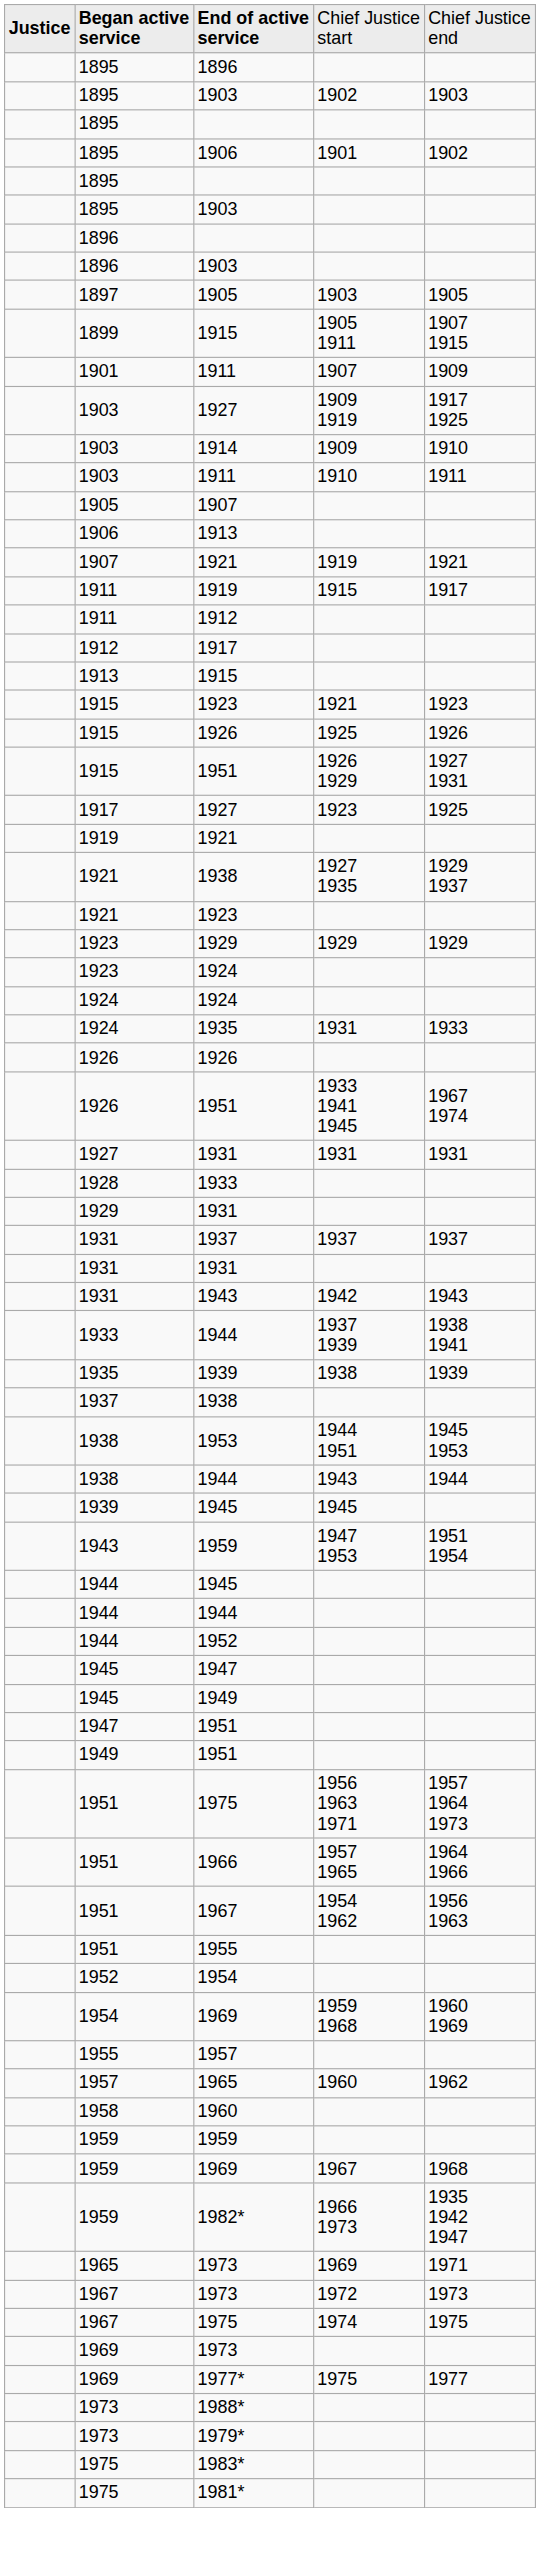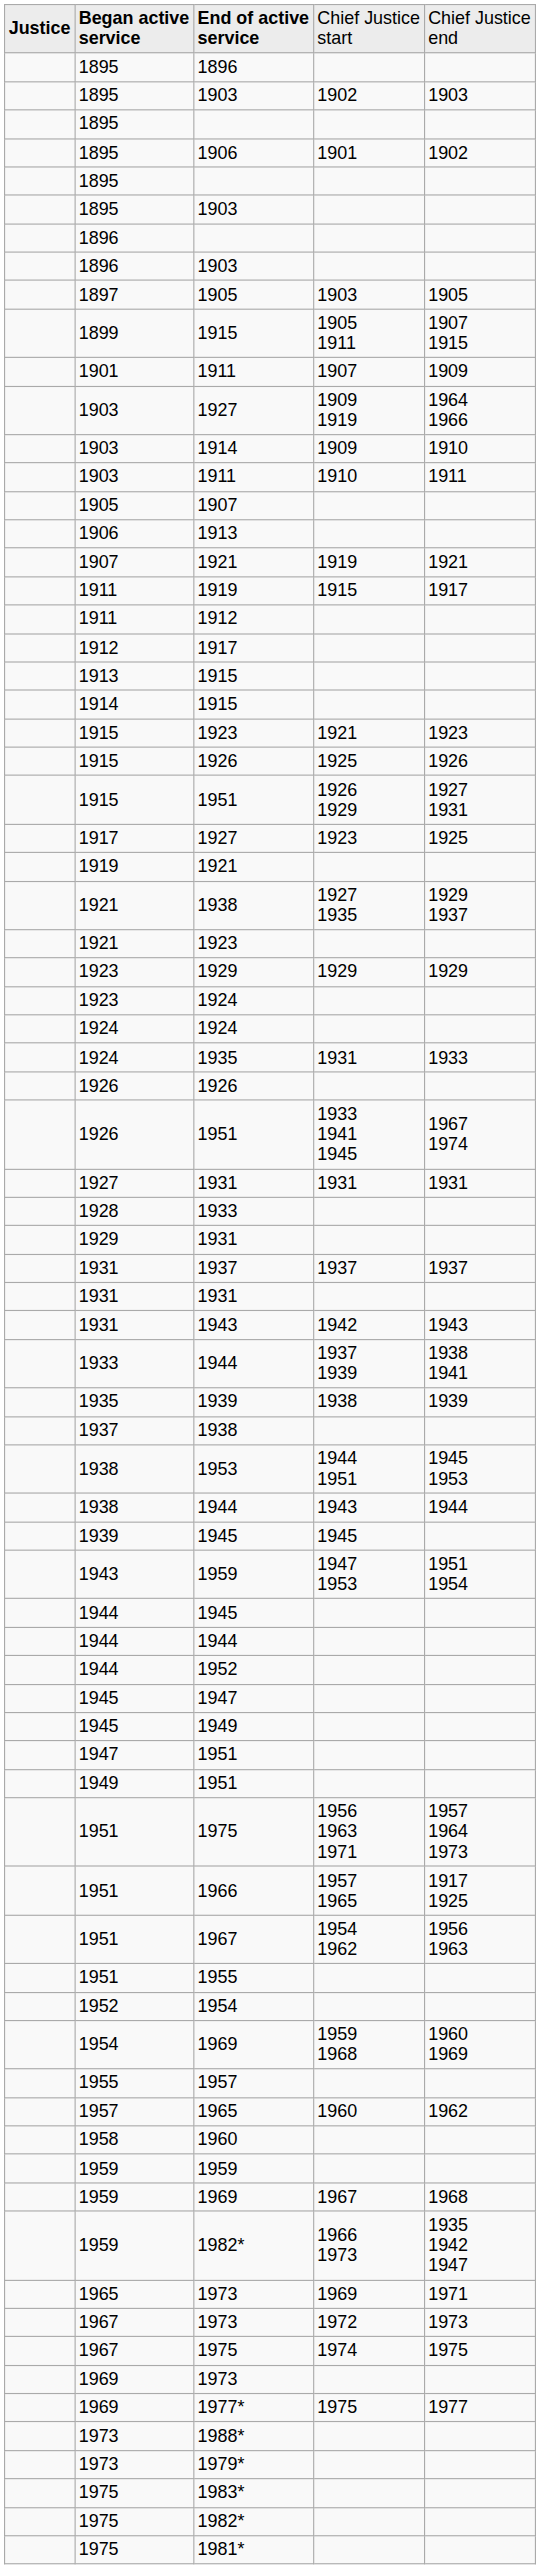 <table class="sortable wikitable">
 <tr bgcolor="#ececec">
 <td><strong>Justice</strong></td>
 <td><strong>Began active<br>service</strong></td>
 <td><strong>End of active<br>service</strong></td>
 <td>Chief Justice<br>start</td>
 <td>Chief Justice<br>end</td>
 </tr>
 <tr>
 <td></td>
 <td>1895</td>
 <td>1896</td>
 <td></td>
 <td></td>
 </tr>
 <tr>
 <td></td>
 <td>1895</td>
 <td>1903</td>
 <td>1902</td>
 <td>1903</td>
 </tr>
 <tr>
 <td></td>
 <td>1895</td>
 <td></td>
 <td></td>
 <td></td>
 </tr>
 <tr>
 <td></td>
 <td>1895</td>
 <td>1906</td>
 <td>1901</td>
 <td>1902</td>
 </tr>
 <tr>
 <td></td>
 <td>1895</td>
 <td></td>
 <td></td>
 <td></td>
 </tr>
 <tr>
 <td></td>
 <td>1895</td>
 <td>1903</td>
 <td></td>
 <td></td>
 </tr>
 <tr>
 <td></td>
 <td>1896</td>
 <td></td>
 <td></td>
 <td></td>
 </tr>
 <tr>
 <td></td>
 <td>1896</td>
 <td>1903</td>
 <td></td>
 <td></td>
 </tr>
 <tr>
 <td></td>
 <td>1897</td>
 <td>1905</td>
 <td>1903</td>
 <td>1905</td>
 </tr>
 <tr>
 <td></td>
 <td>1899</td>
 <td>1915</td>
 <td>1905<br>1911</td>
 <td>1907<br>1915</td>
 </tr>
 <tr>
 <td></td>
 <td>1901</td>
 <td>1911</td>
 <td>1907</td>
 <td>1909</td>
 </tr>
 <tr>
 <td></td>
 <td>1903</td>
 <td>1927</td>
 <td>1909<br>1919</td>
-<td>1917<br>1925</td>
+<td>1964<br>1966</td>
 </tr>
 <tr>
 <td></td>
 <td>1903</td>
 <td>1914</td>
 <td>1909</td>
 <td>1910</td>
 </tr>
 <tr>
 <td></td>
 <td>1903</td>
 <td>1911</td>
 <td>1910</td>
 <td>1911</td>
 </tr>
 <tr>
 <td></td>
 <td>1905</td>
 <td>1907</td>
 <td></td>
 <td></td>
 </tr>
 <tr>
 <td></td>
 <td>1906</td>
 <td>1913</td>
 <td></td>
 <td></td>
 </tr>
 <tr>
 <td></td>
 <td>1907</td>
 <td>1921</td>
 <td>1919</td>
 <td>1921</td>
 </tr>
 <tr>
 <td></td>
 <td>1911</td>
 <td>1919</td>
 <td>1915</td>
 <td>1917</td>
 </tr>
 <tr>
 <td></td>
 <td>1911</td>
 <td>1912</td>
 <td></td>
 <td></td>
 </tr>
 <tr>
 <td></td>
 <td>1912</td>
 <td>1917</td>
 <td></td>
 <td></td>
 </tr>
 <tr>
 <td></td>
 <td>1913</td>
+<td>1915</td>
+<td></td>
+<td></td>
+</tr>
+<tr>
+<td></td>
+<td>1914</td>
 <td>1915</td>
 <td></td>
 <td></td>
 </tr>
 <tr>
 <td></td>
 <td>1915</td>
 <td>1923</td>
 <td>1921</td>
 <td>1923</td>
 </tr>
 <tr>
 <td></td>
 <td>1915</td>
 <td>1926</td>
 <td>1925</td>
 <td>1926</td>
 </tr>
 <tr>
 <td></td>
 <td>1915</td>
 <td>1951</td>
 <td>1926<br>1929</td>
 <td>1927<br>1931</td>
 </tr>
 <tr>
 <td></td>
 <td>1917</td>
 <td>1927</td>
 <td>1923</td>
 <td>1925</td>
 </tr>
 <tr>
 <td></td>
 <td>1919</td>
 <td>1921</td>
 <td></td>
 <td></td>
 </tr>
 <tr>
 <td></td>
 <td>1921</td>
 <td>1938</td>
 <td>1927<br>1935</td>
 <td>1929<br>1937</td>
 </tr>
 <tr>
 <td></td>
 <td>1921</td>
 <td>1923</td>
 <td></td>
 <td></td>
 </tr>
 <tr>
 <td></td>
 <td>1923</td>
 <td>1929</td>
 <td>1929</td>
 <td>1929</td>
 </tr>
 <tr>
 <td></td>
 <td>1923</td>
 <td>1924</td>
 <td></td>
 <td></td>
 </tr>
 <tr>
 <td></td>
 <td>1924</td>
 <td>1924</td>
 <td></td>
 <td></td>
 </tr>
 <tr>
 <td></td>
 <td>1924</td>
 <td>1935</td>
 <td>1931</td>
 <td>1933</td>
 </tr>
 <tr>
 <td></td>
 <td>1926</td>
 <td>1926</td>
 <td></td>
 <td></td>
 </tr>
 <tr>
 <td></td>
 <td>1926</td>
 <td>1951</td>
 <td>1933<br>1941<br>1945</td>
 <td>1967<br>1974</td>
 </tr>
 <tr>
 <td></td>
 <td>1927</td>
 <td>1931</td>
 <td>1931</td>
 <td>1931</td>
 </tr>
 <tr>
 <td></td>
 <td>1928</td>
 <td>1933</td>
 <td></td>
 <td></td>
 </tr>
 <tr>
 <td></td>
 <td>1929</td>
 <td>1931</td>
 <td></td>
 <td></td>
 </tr>
 <tr>
 <td></td>
 <td>1931</td>
 <td>1937</td>
 <td>1937</td>
 <td>1937</td>
 </tr>
 <tr>
 <td></td>
 <td>1931</td>
 <td>1931</td>
 <td></td>
 <td></td>
 </tr>
 <tr>
 <td></td>
 <td>1931</td>
 <td>1943</td>
 <td>1942</td>
 <td>1943</td>
 </tr>
 <tr>
 <td></td>
 <td>1933</td>
 <td>1944</td>
 <td>1937<br>1939</td>
 <td>1938<br>1941</td>
 </tr>
 <tr>
 <td></td>
 <td>1935</td>
 <td>1939</td>
 <td>1938</td>
 <td>1939</td>
 </tr>
 <tr>
 <td></td>
 <td>1937</td>
 <td>1938</td>
 <td></td>
 <td></td>
 </tr>
 <tr>
 <td></td>
 <td>1938</td>
 <td>1953</td>
 <td>1944<br>1951</td>
 <td>1945<br>1953</td>
 </tr>
 <tr>
 <td></td>
 <td>1938</td>
 <td>1944</td>
 <td>1943</td>
 <td>1944</td>
 </tr>
 <tr>
 <td></td>
 <td>1939</td>
 <td>1945</td>
 <td>1945</td>
 </tr>
 <tr>
 <td></td>
 <td>1943</td>
 <td>1959</td>
 <td>1947<br>1953</td>
 <td>1951<br>1954</td>
 </tr>
 <tr>
 <td></td>
 <td>1944</td>
 <td>1945</td>
 <td></td>
 <td></td>
 </tr>
 <tr>
 <td></td>
 <td>1944</td>
 <td>1944</td>
 <td></td>
 <td></td>
 </tr>
 <tr>
 <td></td>
 <td>1944</td>
 <td>1952</td>
 <td></td>
 <td></td>
 </tr>
 <tr>
 <td></td>
 <td>1945</td>
 <td>1947</td>
 <td></td>
 <td></td>
 </tr>
 <tr>
 <td></td>
 <td>1945</td>
 <td>1949</td>
 <td></td>
 <td></td>
 </tr>
 <tr>
 <td></td>
 <td>1947</td>
 <td>1951</td>
 <td></td>
 <td></td>
 </tr>
 <tr>
 <td></td>
 <td>1949</td>
 <td>1951</td>
 <td></td>
 <td></td>
 </tr>
 <tr>
 <td></td>
 <td>1951</td>
 <td>1975</td>
 <td>1956<br>1963<br>1971</td>
 <td>1957<br>1964<br>1973</td>
 </tr>
 <tr>
 <td></td>
 <td>1951</td>
 <td>1966</td>
 <td>1957<br>1965</td>
-<td>1964<br>1966</td>
+<td>1917<br>1925</td>
 </tr>
 <tr>
 <td></td>
 <td>1951</td>
 <td>1967</td>
 <td>1954<br>1962</td>
 <td>1956<br>1963</td>
 </tr>
 <tr>
 <td></td>
 <td>1951</td>
 <td>1955</td>
 <td></td>
 <td></td>
 </tr>
 <tr>
 <td></td>
 <td>1952</td>
 <td>1954</td>
 <td></td>
 <td></td>
 </tr>
 <tr>
 <td></td>
 <td>1954</td>
 <td>1969</td>
 <td>1959<br>1968</td>
 <td>1960<br>1969</td>
 </tr>
 <tr>
 <td></td>
 <td>1955</td>
 <td>1957</td>
 <td></td>
 <td></td>
 </tr>
 <tr>
 <td></td>
 <td>1957</td>
 <td>1965</td>
 <td>1960</td>
 <td>1962</td>
 </tr>
 <tr>
 <td></td>
 <td>1958</td>
 <td>1960</td>
 <td></td>
 <td></td>
 </tr>
 <tr>
 <td></td>
 <td>1959</td>
 <td>1959</td>
 <td></td>
 <td></td>
 </tr>
 <tr>
 <td></td>
 <td>1959</td>
 <td>1969</td>
 <td>1967</td>
 <td>1968</td>
 </tr>
 <tr>
 <td></td>
 <td>1959</td>
 <td>1982*</td>
 <td>1966<br>1973</td>
 <td>1935<br>1942<br>1947</td>
 </tr>
 <tr>
 <td></td>
 <td>1965</td>
 <td>1973</td>
 <td>1969</td>
 <td>1971</td>
 </tr>
 <tr>
 <td></td>
 <td>1967</td>
 <td>1973</td>
 <td>1972</td>
 <td>1973</td>
 </tr>
 <tr>
 <td></td>
 <td>1967</td>
 <td>1975</td>
 <td>1974</td>
 <td>1975</td>
 </tr>
 <tr>
 <td></td>
 <td>1969</td>
 <td>1973</td>
 <td></td>
 <td></td>
 </tr>
 <tr>
 <td></td>
 <td>1969</td>
 <td>1977*</td>
 <td>1975</td>
 <td>1977</td>
 </tr>
 <tr>
 <td></td>
 <td>1973</td>
 <td>1988*</td>
 <td></td>
 <td></td>
 </tr>
 <tr>
 <td></td>
 <td>1973</td>
 <td>1979*</td>
 <td></td>
 <td></td>
 </tr>
 <tr>
 <td></td>
 <td>1975</td>
 <td>1983*</td>
 <td></td>
 <td></td>
 </tr>
 <tr>
 <td></td>
 <td>1975</td>
+<td>1982*</td>
+<td></td>
+<td></td>
+</tr>
+<tr>
+<td></td>
+<td>1975</td>
 <td>1981*</td>
 <td></td>
 <td></td>
 </tr>
 </table>
